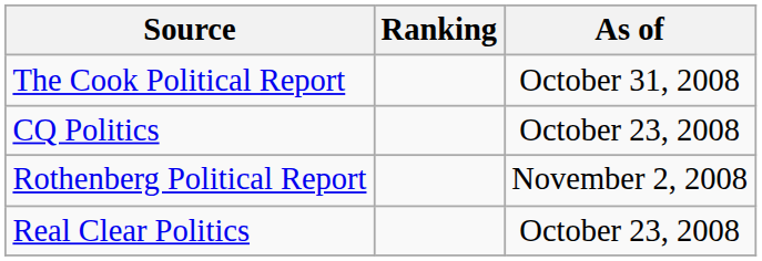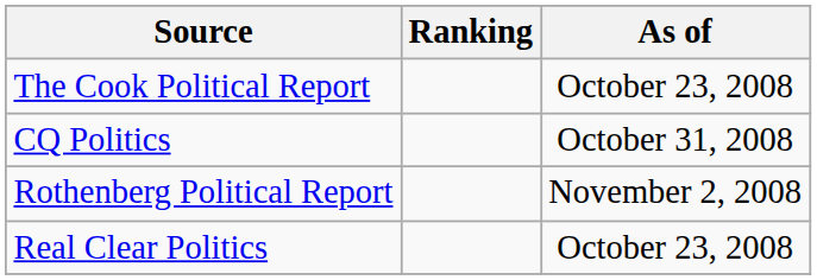 <table class="wikitable" style="text-align:center">
 <tr>
 <th>Source</th>
 <th>Ranking</th>
 <th>As of</th>
 </tr>
 <tr>
 <td align=left><a href='#'>The Cook Political Report</a></td>
 <td></td>
-<td>October 31, 2008</td>
+<td>October 23, 2008</td>
 </tr>
 <tr>
 <td align=left><a href='#'>CQ Politics</a></td>
 <td></td>
-<td>October 23, 2008</td>
+<td>October 31, 2008</td>
 </tr>
 <tr>
 <td align=left><a href='#'>Rothenberg Political Report</a></td>
 <td></td>
 <td>November 2, 2008</td>
 </tr>
 <tr>
 <td align=left><a href='#'>Real Clear Politics</a></td>
 <td></td>
 <td>October 23, 2008</td>
 </tr>
 </table>
